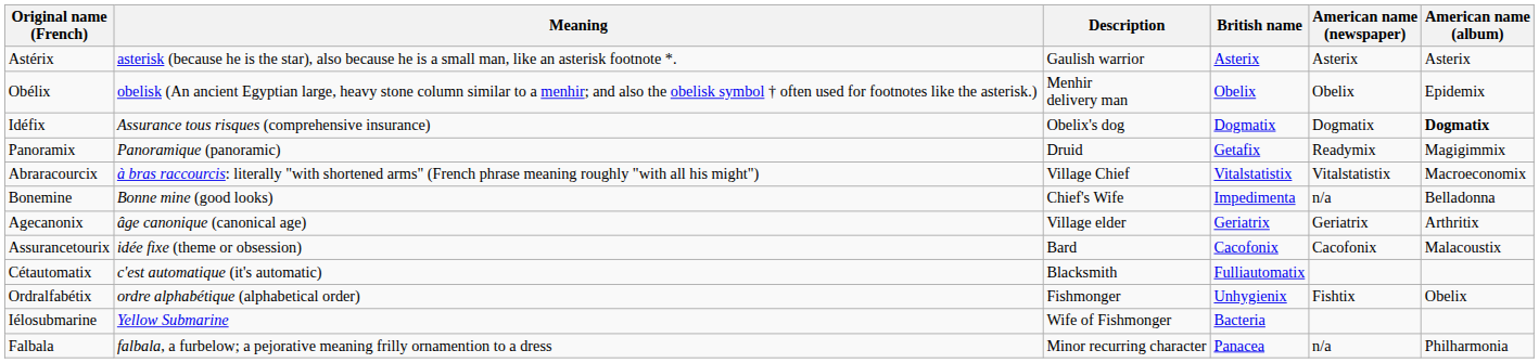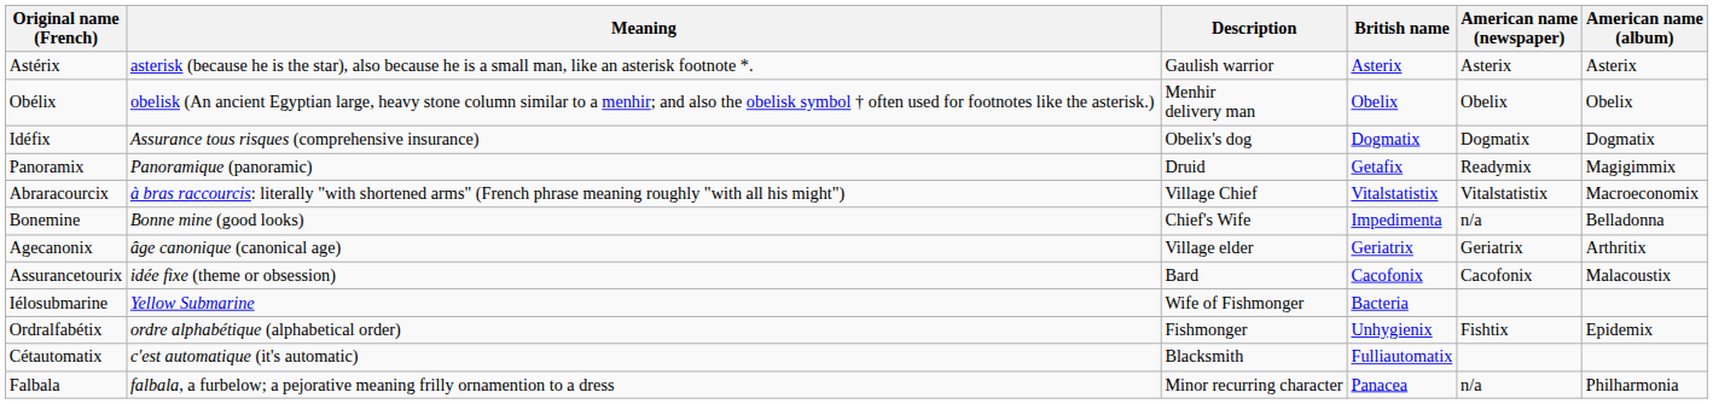 <table class="wikitable" width="100%">
 <tr>
 <th>Original name<br>(French)</th>
 <th>Meaning</th>
 <th>Description</th>
 <th>British name</th>
 <th>American name<br>(newspaper)</th>
 <th>American name<br>(album)</th>
 </tr>
 <tr>
 <td>Astérix</td>
 <td><a href='#'>asterisk</a> (because he is the star), also because he is a small man, like an asterisk footnote *.</td>
 <td>Gaulish warrior</td>
 <td><a href='#'>Asterix</a></td>
 <td>Asterix</td>
 <td>Asterix</td>
 </tr>
 <tr>
 <td>Obélix</td>
 <td><a href='#'>obelisk</a> (An ancient Egyptian large, heavy stone column similar to a <a href='#'>menhir</a>; and also the <a href='#'>obelisk symbol</a> † often used for footnotes like the asterisk.)</td>
 <td>Menhir<br>delivery man</td>
 <td><a href='#'>Obelix</a></td>
 <td>Obelix</td>
-<td>Epidemix</td>
+<td>Obelix</td>
 </tr>
 <tr>
 <td>Idéfix</td>
 <td><em>Assurance tous risques</em> (comprehensive insurance)</td>
 <td>Obelix's dog</td>
 <td><a href='#'>Dogmatix</a></td>
 <td>Dogmatix</td>
-<td><strong>Dogmatix</strong></td>
+<td>Dogmatix</td>
 </tr>
 <tr>
 <td>Panoramix</td>
 <td><em>Panoramique</em> (panoramic)</td>
 <td>Druid</td>
 <td><a href='#'>Getafix</a></td>
 <td>Readymix</td>
 <td>Magigimmix</td>
 </tr>
 <tr>
 <td>Abraracourcix</td>
 <td><em><a href='#'>à bras raccourcis</a></em>: literally "with shortened arms" (French phrase meaning roughly "with all his might")</td>
 <td>Village Chief</td>
 <td><a href='#'>Vitalstatistix</a></td>
 <td>Vitalstatistix</td>
 <td>Macroeconomix</td>
 </tr>
 <tr>
 <td>Bonemine</td>
 <td><em>Bonne mine</em> (good looks)</td>
 <td>Chief's Wife</td>
 <td><a href='#'>Impedimenta</a></td>
 <td>n/a</td>
 <td>Belladonna</td>
 </tr>
 <tr>
 <td>Agecanonix</td>
 <td><em>âge canonique</em> (canonical age)</td>
 <td>Village elder</td>
 <td><a href='#'>Geriatrix</a></td>
 <td>Geriatrix</td>
 <td>Arthritix</td>
 </tr>
 <tr>
 <td>Assurancetourix</td>
 <td><em>idée fixe</em> (theme or obsession)</td>
 <td>Bard</td>
 <td><a href='#'>Cacofonix</a></td>
 <td>Cacofonix</td>
 <td>Malacoustix</td>
 </tr>
 <tr>
-<td>Cétautomatix</td>
-<td><em>c'est automatique</em> (it's automatic)</td>
-<td>Blacksmith</td>
-<td><a href='#'>Fulliautomatix</a></td>
+<td>Iélosubmarine</td>
+<td><em><a href='#'>Yellow Submarine</a></em></td>
+<td>Wife of Fishmonger</td>
+<td><a href='#'>Bacteria</a></td>
 <td></td>
 <td></td>
 </tr>
 <tr>
 <td>Ordralfabétix</td>
 <td><em>ordre alphabétique</em> (alphabetical order)</td>
 <td>Fishmonger</td>
 <td><a href='#'>Unhygienix</a></td>
 <td>Fishtix</td>
-<td>Obelix</td>
+<td>Epidemix</td>
 </tr>
 <tr>
-<td>Iélosubmarine</td>
-<td><em><a href='#'>Yellow Submarine</a></em></td>
-<td>Wife of Fishmonger</td>
-<td><a href='#'>Bacteria</a></td>
+<td>Cétautomatix</td>
+<td><em>c'est automatique</em> (it's automatic)</td>
+<td>Blacksmith</td>
+<td><a href='#'>Fulliautomatix</a></td>
 <td></td>
 <td></td>
 </tr>
 <tr>
 <td>Falbala</td>
 <td><em>falbala</em>, a furbelow; a pejorative meaning frilly ornamention to a dress</td>
 <td>Minor recurring character</td>
 <td><a href='#'>Panacea</a></td>
 <td>n/a</td>
 <td>Philharmonia</td>
 </tr>
 </table>
